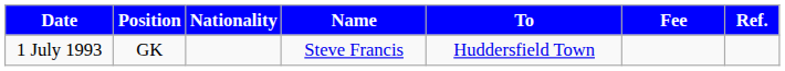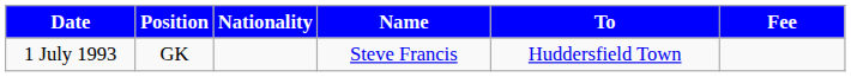 <table class="wikitable"  style="text-align:center; font-size:90%; ">
 <tr>
 <th style="background:#00f; color:white; width:150px;">Date</th>
 <th style="background:#00f; color:white; width:50px;">Position</th>
 <th style="background:#00f; color:white; width:50px;">Nationality</th>
 <th style="background:#00f; color:white; width:200px;">Name</th>
 <th style="background:#00f; color:white; width:250px;">To</th>
 <th style="background:#00f; color:white; width:150px;">Fee</th>
-<th style="background:#00f; color:white; width:50px;">Ref.</th>
 </tr>
 <tr>
 <td>1 July 1993</td>
 <td>GK</td>
 <td></td>
 <td><a href='#'>Steve Francis</a></td>
 <td><a href='#'>Huddersfield Town</a></td>
 <td></td>
-<td></td>
 </tr>
 </table>
